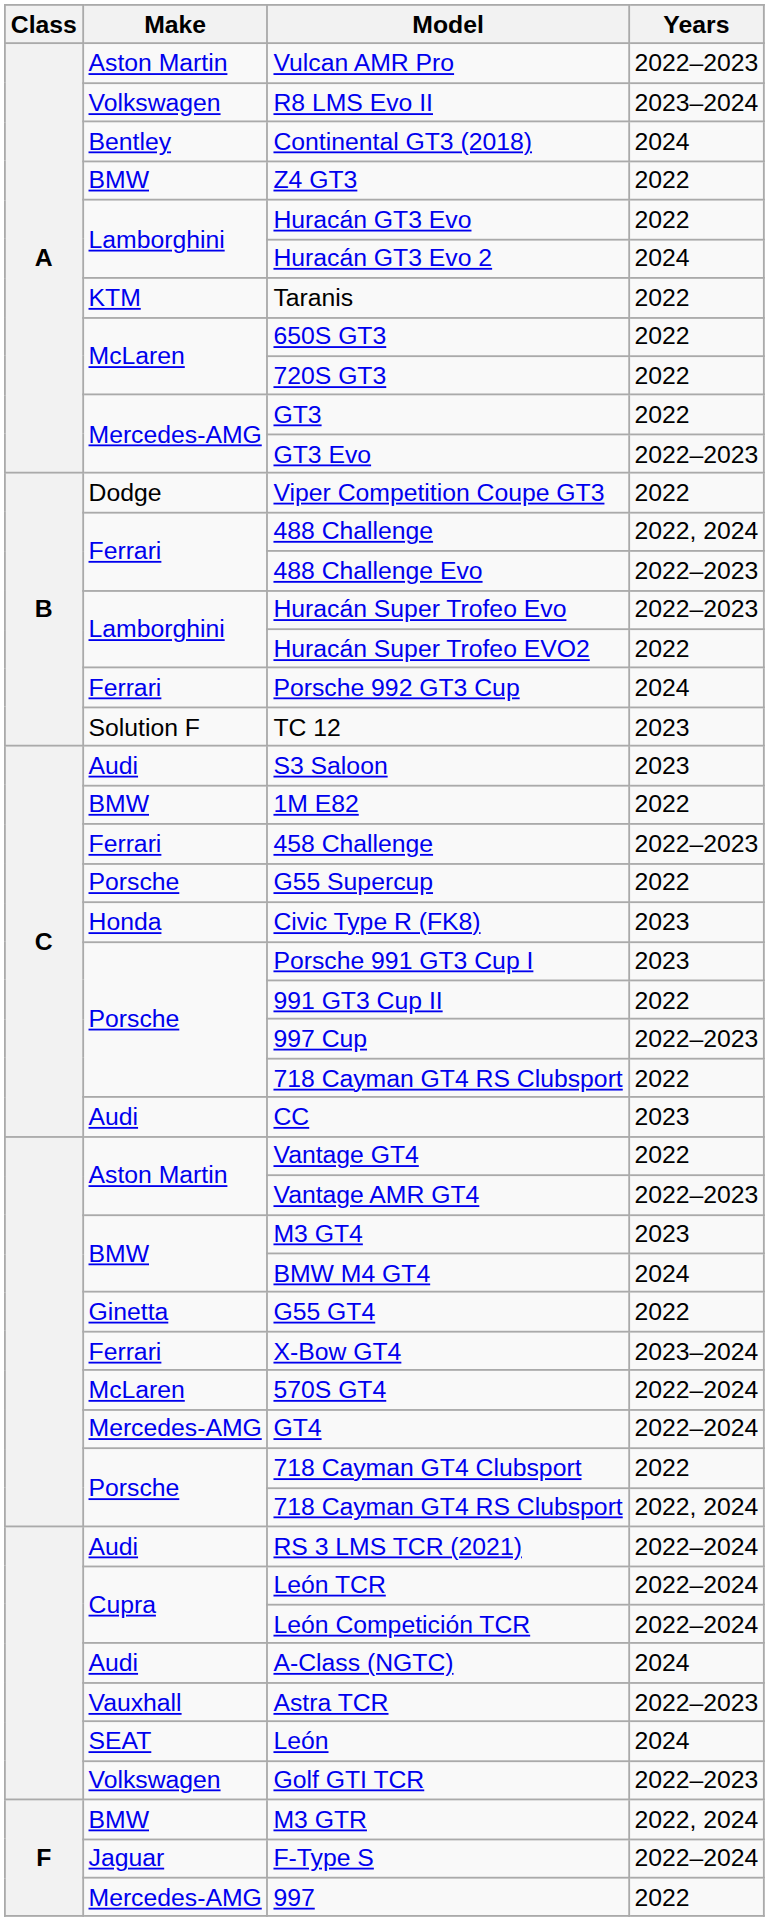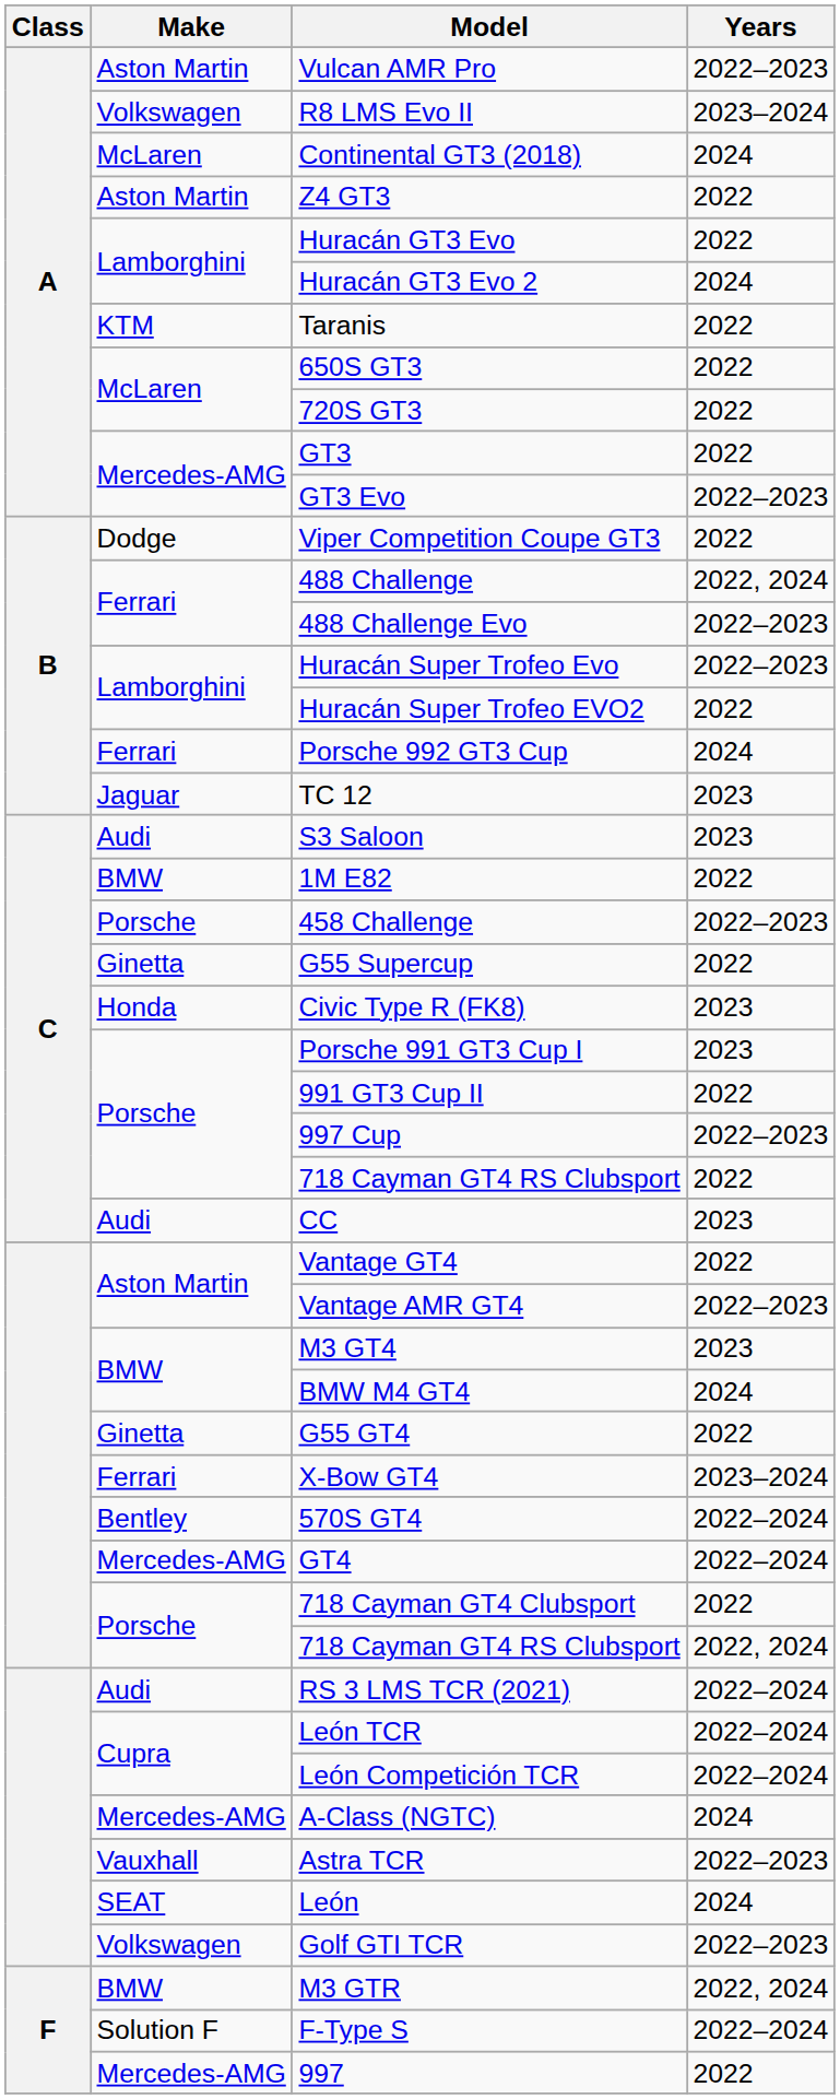 <table class="wikitable" style="font-size: 85%;">
 <tr>
 <th>Class</th>
 <th>Make</th>
 <th>Model</th>
 <th>Years</th>
 </tr>
 <tr>
 <th rowspan=11 align=center>A</th>
 <td> <a href='#'>Aston Martin</a></td>
 <td><a href='#'>Vulcan AMR Pro</a></td>
 <td>2022–2023</td>
 </tr>
 <tr>
 <td> <a href='#'>Volkswagen</a></td>
 <td><a href='#'>R8 LMS Evo II</a></td>
 <td>2023–2024</td>
 </tr>
 <tr>
-<td> <a href='#'>Bentley</a></td>
+<td> <a href='#'>McLaren</a></td>
 <td><a href='#'>Continental GT3 (2018)</a></td>
 <td>2024</td>
 </tr>
 <tr>
-<td> <a href='#'>BMW</a></td>
+<td> <a href='#'>Aston Martin</a></td>
 <td><a href='#'>Z4 GT3</a></td>
 <td>2022</td>
 </tr>
 <tr>
 <td rowspan=2> <a href='#'>Lamborghini</a></td>
 <td><a href='#'>Huracán GT3 Evo</a></td>
 <td>2022</td>
 </tr>
 <tr>
 <td><a href='#'>Huracán GT3 Evo 2</a></td>
 <td>2024</td>
 </tr>
 <tr>
 <td> <a href='#'>KTM</a></td>
 <td>Taranis</td>
 <td>2022</td>
 </tr>
 <tr>
 <td rowspan=2> <a href='#'>McLaren</a></td>
 <td><a href='#'>650S GT3</a></td>
 <td>2022</td>
 </tr>
 <tr>
 <td><a href='#'>720S GT3</a></td>
 <td>2022</td>
 </tr>
 <tr>
 <td rowspan=2> <a href='#'>Mercedes-AMG</a></td>
 <td><a href='#'>GT3</a></td>
 <td>2022</td>
 </tr>
 <tr>
 <td><a href='#'>GT3 Evo</a></td>
 <td>2022–2023</td>
 </tr>
 <tr>
 <th rowspan=7 align=center>B</th>
 <td> Dodge</td>
 <td><a href='#'>Viper Competition Coupe GT3</a></td>
 <td>2022</td>
 </tr>
 <tr>
 <td rowspan=2> <a href='#'>Ferrari</a></td>
 <td><a href='#'>488 Challenge</a></td>
 <td>2022, 2024</td>
 </tr>
 <tr>
 <td><a href='#'>488 Challenge Evo</a></td>
 <td>2022–2023</td>
 </tr>
 <tr>
 <td rowspan=2> <a href='#'>Lamborghini</a></td>
 <td><a href='#'>Huracán Super Trofeo Evo</a></td>
 <td>2022–2023</td>
 </tr>
 <tr>
 <td><a href='#'>Huracán Super Trofeo EVO2</a></td>
 <td>2022</td>
 </tr>
 <tr>
 <td> <a href='#'>Ferrari</a></td>
 <td><a href='#'>Porsche 992 GT3 Cup</a></td>
 <td>2024</td>
 </tr>
 <tr>
-<td> Solution F</td>
+<td> <a href='#'>Jaguar</a></td>
 <td>TC 12</td>
 <td>2023</td>
 </tr>
 <tr>
 <th rowspan=10 align=center>C</th>
 <td> <a href='#'>Audi</a></td>
 <td><a href='#'>S3 Saloon</a></td>
 <td>2023</td>
 </tr>
 <tr>
 <td> <a href='#'>BMW</a></td>
 <td><a href='#'>1M E82</a></td>
 <td>2022</td>
 </tr>
 <tr>
-<td> <a href='#'>Ferrari</a></td>
+<td> <a href='#'>Porsche</a></td>
 <td><a href='#'>458 Challenge</a></td>
 <td>2022–2023</td>
 </tr>
 <tr>
-<td> <a href='#'>Porsche</a></td>
+<td> <a href='#'>Ginetta</a></td>
 <td><a href='#'>G55 Supercup</a></td>
 <td>2022</td>
 </tr>
 <tr>
 <td> <a href='#'>Honda</a></td>
 <td><a href='#'>Civic Type R (FK8)</a></td>
 <td>2023</td>
 </tr>
 <tr>
 <td rowspan=4> <a href='#'>Porsche</a></td>
 <td><a href='#'>Porsche 991 GT3 Cup I</a></td>
 <td>2023</td>
 </tr>
 <tr>
 <td><a href='#'>991 GT3 Cup II</a></td>
 <td>2022</td>
 </tr>
 <tr>
 <td><a href='#'>997 Cup</a></td>
 <td>2022–2023</td>
 </tr>
 <tr>
 <td><a href='#'>718 Cayman GT4 RS Clubsport</a></td>
 <td>2022</td>
 </tr>
 <tr>
 <td> <a href='#'>Audi</a></td>
 <td><a href='#'>CC</a></td>
 <td>2023</td>
 </tr>
 <tr>
 <th rowspan=10 align=center></th>
 <td rowspan=2> <a href='#'>Aston Martin</a></td>
 <td><a href='#'>Vantage GT4</a></td>
 <td>2022</td>
 </tr>
 <tr>
 <td><a href='#'>Vantage AMR GT4</a></td>
 <td>2022–2023</td>
 </tr>
 <tr>
 <td rowspan=2> <a href='#'>BMW</a></td>
 <td><a href='#'>M3 GT4</a></td>
 <td>2023</td>
 </tr>
 <tr>
 <td><a href='#'>BMW M4 GT4</a></td>
 <td>2024</td>
 </tr>
 <tr>
 <td> <a href='#'>Ginetta</a></td>
 <td><a href='#'>G55 GT4</a></td>
 <td>2022</td>
 </tr>
 <tr>
 <td> <a href='#'>Ferrari</a></td>
 <td><a href='#'>X-Bow GT4</a></td>
 <td>2023–2024</td>
 </tr>
 <tr>
-<td> <a href='#'>McLaren</a></td>
+<td> <a href='#'>Bentley</a></td>
 <td><a href='#'>570S GT4</a></td>
 <td>2022–2024</td>
 </tr>
 <tr>
 <td> <a href='#'>Mercedes-AMG</a></td>
 <td><a href='#'>GT4</a></td>
 <td>2022–2024</td>
 </tr>
 <tr>
 <td rowspan=2> <a href='#'>Porsche</a></td>
 <td><a href='#'>718 Cayman GT4 Clubsport</a></td>
 <td>2022</td>
 </tr>
 <tr>
 <td><a href='#'>718 Cayman GT4 RS Clubsport</a></td>
 <td>2022, 2024</td>
 </tr>
 <tr>
 <th rowspan=7 align=center></th>
 <td> <a href='#'>Audi</a></td>
 <td><a href='#'>RS 3 LMS TCR (2021)</a></td>
 <td>2022–2024</td>
 </tr>
 <tr>
 <td rowspan=2> <a href='#'>Cupra</a></td>
 <td><a href='#'>León TCR</a></td>
 <td>2022–2024</td>
 </tr>
 <tr>
 <td><a href='#'>León Competición TCR</a></td>
 <td>2022–2024</td>
 </tr>
 <tr>
-<td> <a href='#'>Audi</a></td>
+<td> <a href='#'>Mercedes-AMG</a></td>
 <td><a href='#'>A-Class (NGTC)</a></td>
 <td>2024</td>
 </tr>
 <tr>
 <td> <a href='#'>Vauxhall</a></td>
 <td><a href='#'>Astra TCR</a></td>
 <td>2022–2023</td>
 </tr>
 <tr>
 <td> <a href='#'>SEAT</a></td>
 <td><a href='#'>León</a></td>
 <td>2024</td>
 </tr>
 <tr>
 <td> <a href='#'>Volkswagen</a></td>
 <td><a href='#'>Golf GTI TCR</a></td>
 <td>2022–2023</td>
 </tr>
 <tr>
 <th rowspan=3 align=center>F</th>
 <td> <a href='#'>BMW</a></td>
 <td><a href='#'>M3 GTR</a></td>
 <td>2022, 2024</td>
 </tr>
 <tr>
-<td> <a href='#'>Jaguar</a></td>
+<td> Solution F</td>
 <td><a href='#'>F-Type S</a></td>
 <td>2022–2024</td>
 </tr>
 <tr>
 <td> <a href='#'>Mercedes-AMG</a></td>
 <td><a href='#'>997</a></td>
 <td>2022</td>
 </tr>
 </table>
